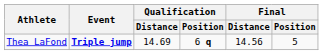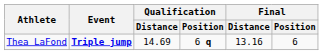 <table class=wikitable style=font-size:90%>
 <tr>
 <th rowspan=2>Athlete</th>
 <th rowspan=2>Event</th>
 <th colspan=2>Qualification</th>
 <th colspan=2>Final</th>
 </tr>
 <tr style=font-size:95%>
 <th>Distance</th>
 <th>Position</th>
 <th>Distance</th>
 <th>Position</th>
 </tr>
 <tr align=center>
 <td align=left><a href='#'>Thea LaFond</a></td>
 <td align=left><strong><a href='#'>Triple jump</a></strong></td>
 <td>14.69</td>
 <td>6 <strong>q</strong></td>
-<td>14.56</td>
-<td>5</td>
+<td>13.16</td>
+<td>6</td>
 </tr>
 </table>
